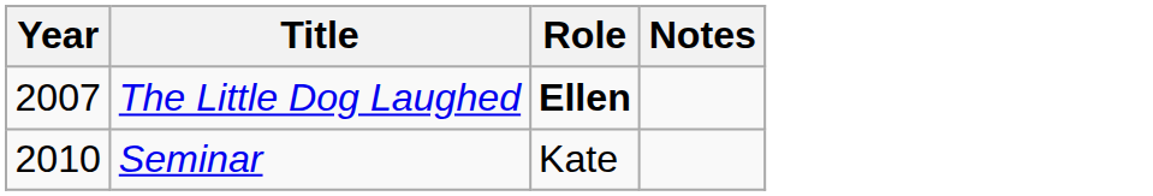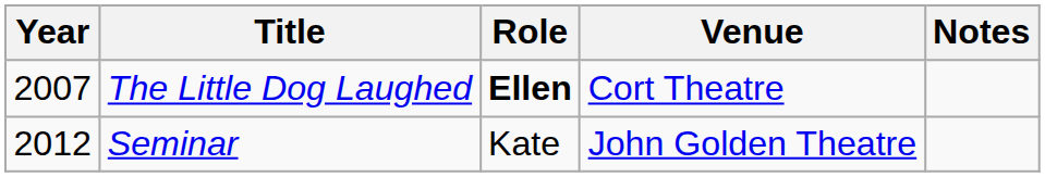 <table class="wikitable sortable">
 <tr>
 <th>Year</th>
 <th>Title</th>
 <th>Role</th>
+<th>Venue</th>
 <th class="unsortable">Notes</th>
 </tr>
 <tr>
 <td>2007</td>
 <td><em><a href='#'>The Little Dog Laughed</a></em></td>
 <td><strong>Ellen</strong></td>
+<td><a href='#'>Cort Theatre</a></td>
 <td></td>
 </tr>
 <tr>
-<td>2010</td>
+<td>2012</td>
 <td><em><a href='#'>Seminar</a></em></td>
 <td>Kate</td>
+<td><a href='#'>John Golden Theatre</a></td>
 <td></td>
 </tr>
 </table>
